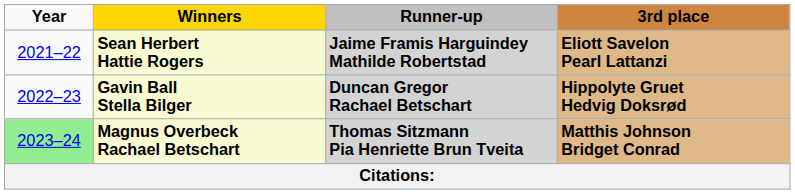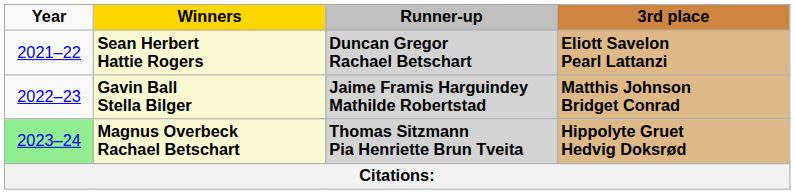 <table class="wikitable">
 <tr align=center>
 <td width=80px  ><strong>Year</strong></td>
 <td width=220px bgcolor=#FFD700><strong>Winners</strong></td>
 <td width=220px bgcolor=#C0C0C0><strong>Runner-up</strong></td>
 <td width=220px bgcolor=#CD853F><strong>3rd place</strong></td>
 </tr>
 <tr>
 <td align=center><a href='#'>2021–22</a></td>
 <td bgcolor=#FAFAD2> <strong>Sean Herbert</strong> <br>  <strong>Hattie Rogers</strong></td>
-<td bgcolor=#D3D3D3> <strong>Jaime Framis Harguindey <br>  Mathilde Robertstad</strong></td>
+<td bgcolor=#D3D3D3> <strong>Duncan Gregor</strong> <br>  <strong>Rachael Betschart</strong></td>
 <td bgcolor=#DEB887> <strong>Eliott Savelon</strong> <br>  <strong>Pearl Lattanzi</strong></td>
 </tr>
 <tr>
 <td align=center><a href='#'>2022–23</a></td>
 <td bgcolor=#FAFAD2> <strong>Gavin Ball</strong> <br>  <strong>Stella Bilger</strong></td>
-<td bgcolor=#D3D3D3> <strong>Duncan Gregor</strong> <br>  <strong>Rachael Betschart</strong></td>
-<td bgcolor=#DEB887> <strong>Hippolyte Gruet</strong> <br>  <strong>Hedvig Doksrød</strong></td>
+<td bgcolor=#D3D3D3> <strong>Jaime Framis Harguindey <br>  Mathilde Robertstad</strong></td>
+<td bgcolor=#DEB887> <strong>Matthis Johnson</strong> <br>  <strong>Bridget Conrad</strong></td>
 </tr>
 <tr>
 <td align=center style="background: lightgreen;"><a href='#'>2023–24</a></td>
 <td bgcolor=#FAFAD2> <strong>Magnus Overbeck</strong> <br>  <strong>Rachael Betschart</strong></td>
 <td bgcolor=#D3D3D3> <strong>Thomas Sitzmann</strong> <br>  <strong>Pia Henriette Brun Tveita</strong></td>
-<td bgcolor=#DEB887> <strong>Matthis Johnson</strong> <br>  <strong>Bridget Conrad</strong></td>
+<td bgcolor=#DEB887> <strong>Hippolyte Gruet</strong> <br>  <strong>Hedvig Doksrød</strong></td>
 </tr>
 <tr>
 <th colspan="5">Citations: </th>
 </tr>
 </table>
